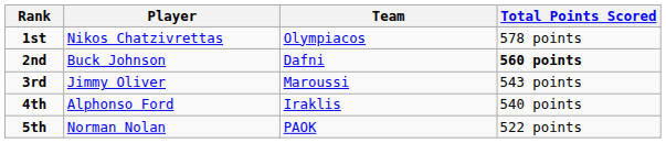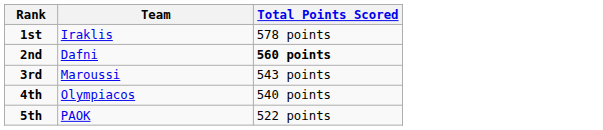 <table class="wikitable sortable">
 <tr>
 <th style="width:50px;">Rank</th>
-<th style="width:200px;">Player</th>
 <th style="width:200px;">Team</th>
 <th style="width:150px;"><a href='#'>Total Points Scored</a></th>
 </tr>
 <tr>
 <td style="text-align:center;"><strong>1st</strong></td>
-<td> <a href='#'>Nikos Chatzivrettas</a></td>
-<td><a href='#'>Olympiacos</a></td>
+<td><a href='#'>Iraklis</a></td>
 <td>578 points</td>
 </tr>
 <tr>
 <td style="text-align:center;"><strong>2nd</strong></td>
-<td> <a href='#'>Buck Johnson</a></td>
 <td><a href='#'>Dafni</a></td>
 <td><strong>560 points</strong></td>
 </tr>
 <tr>
 <td style="text-align:center;"><strong>3rd</strong></td>
-<td> <a href='#'>Jimmy Oliver</a></td>
 <td><a href='#'>Maroussi</a></td>
 <td>543 points</td>
 </tr>
 <tr>
 <td style="text-align:center;"><strong>4th</strong></td>
-<td> <a href='#'>Alphonso Ford</a></td>
-<td><a href='#'>Iraklis</a></td>
+<td><a href='#'>Olympiacos</a></td>
 <td>540 points</td>
 </tr>
 <tr>
 <td style="text-align:center;"><strong>5th</strong></td>
-<td> <a href='#'>Norman Nolan</a></td>
 <td><a href='#'>PAOK</a></td>
 <td>522 points</td>
 </tr>
 </table>
